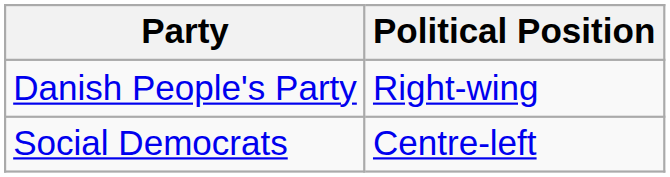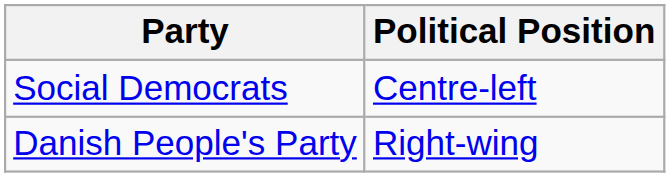 <table class="wikitable mw-collapsible mw-collapsed">
 <tr>
 <th>Party</th>
 <th>Political Position</th>
 </tr>
 <tr>
+<td><a href='#'>Social Democrats</a></td>
+<td><a href='#'>Centre-left</a></td>
+</tr>
+<tr>
 <td><a href='#'>Danish People's Party</a></td>
 <td><a href='#'>Right-wing</a></td>
 </tr>
-<tr>
-<td><a href='#'>Social Democrats</a></td>
-<td><a href='#'>Centre-left</a></td>
-</tr>
 </table>
